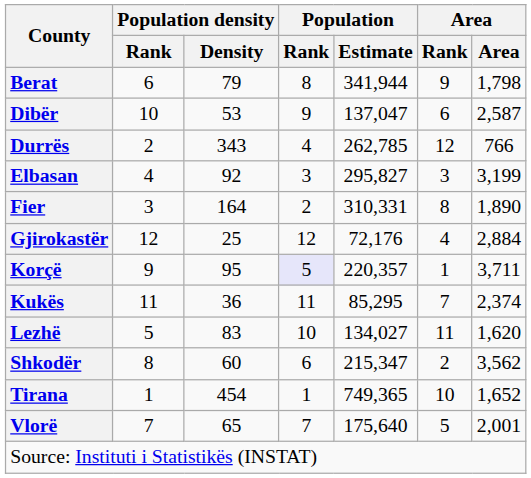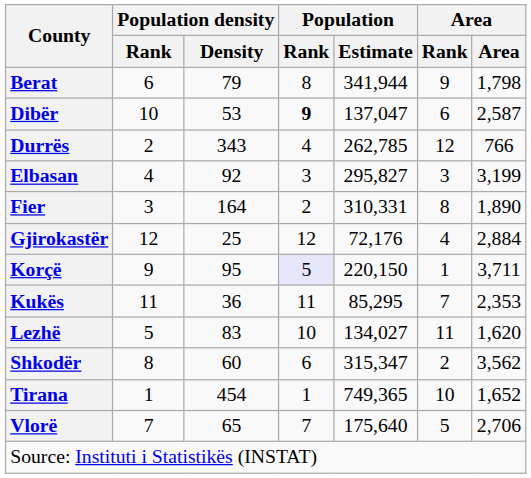 <table class="wikitable sortable" style="margin: 1em auto 1em auto;">
 <tr>
 <th rowspan=2 data-sort-type="alphabet">County</th>
 <th colspan=2>Population density</th>
 <th colspan=2>Population</th>
 <th colspan=2>Area</th>
 </tr>
 <tr>
 <th data-sort-type="number">Rank</th>
 <th data-sort-type="number">Density </th>
 <th scope="col" data-sort-type="number">Rank</th>
 <th scope="col" data-sort-type="number">Estimate </th>
 <th scope="col" data-sort-type="number">Rank</th>
 <th scope="col" data-sort-type="number">Area </th>
 </tr>
 <tr>
 <th scope="row" style=text-align:left><a href='#'>Berat</a></th>
 <td align=center>6</td>
 <td align=center>79</td>
 <td align=center>8</td>
 <td align=center>341,944</td>
 <td align=center>9</td>
 <td align=center>1,798</td>
 </tr>
 <tr>
 <th scope="row" style=text-align:left><a href='#'>Dibër</a></th>
 <td align=center>10</td>
 <td align=center>53</td>
-<td align=center>9</td>
+<td align=center><strong>9</strong></td>
 <td align=center>137,047</td>
 <td align=center>6</td>
 <td align=center>2,587</td>
 </tr>
 <tr>
 <th scope="row" style=text-align:left><a href='#'>Durrës</a></th>
 <td align=center>2</td>
 <td align=center>343</td>
 <td align=center>4</td>
 <td align=center>262,785</td>
 <td align=center>12</td>
 <td align=center>766</td>
 </tr>
 <tr>
 <th scope="row" style=text-align:left><a href='#'>Elbasan</a></th>
 <td align=center>4</td>
 <td align=center>92</td>
 <td align=center>3</td>
 <td align=center>295,827</td>
 <td align=center>3</td>
 <td align=center>3,199</td>
 </tr>
 <tr>
 <th scope="row" style=text-align:left><a href='#'>Fier</a></th>
 <td align=center>3</td>
 <td align=center>164</td>
 <td align=center>2</td>
 <td align=center>310,331</td>
 <td align=center>8</td>
 <td align=center>1,890</td>
 </tr>
 <tr>
 <th scope="row" style=text-align:left><a href='#'>Gjirokastër</a></th>
 <td align=center>12</td>
 <td align=center>25</td>
 <td align=center>12</td>
 <td align=center>72,176</td>
 <td align=center>4</td>
 <td align=center>2,884</td>
 </tr>
 <tr>
 <th scope="row" style=text-align:left><a href='#'>Korçë</a></th>
 <td align=center>9</td>
 <td align=center>95</td>
 <td align=center style="background: lavender;">5</td>
-<td align=center>220,357</td>
+<td align=center>220,150</td>
 <td align=center>1</td>
 <td align=center>3,711</td>
 </tr>
 <tr>
 <th scope="row" style=text-align:left><a href='#'>Kukës</a></th>
 <td align=center>11</td>
 <td align=center>36</td>
 <td align=center>11</td>
 <td align=center>85,295</td>
 <td align=center>7</td>
-<td align=center>2,374</td>
+<td align=center>2,353</td>
 </tr>
 <tr>
 <th scope="row" style=text-align:left><a href='#'>Lezhë</a></th>
 <td align=center>5</td>
 <td align=center>83</td>
 <td align=center>10</td>
 <td align=center>134,027</td>
 <td align=center>11</td>
 <td align=center>1,620</td>
 </tr>
 <tr>
 <th scope="row" style=text-align:left><a href='#'>Shkodër</a></th>
 <td align=center>8</td>
 <td align=center>60</td>
 <td align=center>6</td>
-<td align=center>215,347</td>
+<td align=center>315,347</td>
 <td align=center>2</td>
 <td align=center>3,562</td>
 </tr>
 <tr>
 <th scope="row" style=text-align:left><a href='#'>Tirana</a></th>
 <td align=center>1</td>
 <td align=center>454</td>
 <td align=center>1</td>
 <td align=center>749,365</td>
 <td align=center>10</td>
 <td align=center>1,652</td>
 </tr>
 <tr>
 <th scope="row" style=text-align:left><a href='#'>Vlorë</a></th>
 <td align=center>7</td>
 <td align=center>65</td>
 <td align=center>7</td>
 <td align=center>175,640</td>
 <td align=center>5</td>
-<td align=center>2,001</td>
+<td align=center>2,706</td>
 </tr>
 <tr class="sortbottom">
 <td colspan=20 align="left">Source: <a href='#'>Instituti i Statistikës</a> (INSTAT)</td>
 </tr>
 </table>
